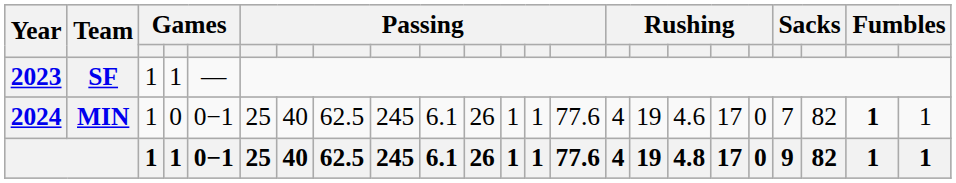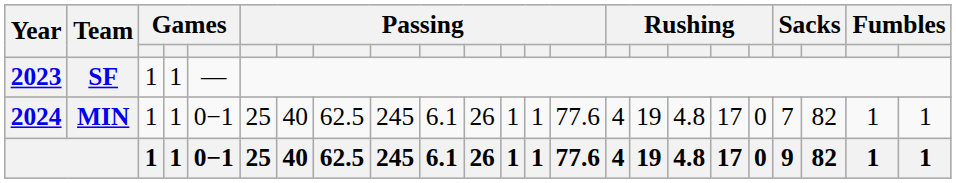 <table class="wikitable" style="text-align:center">
 <tr>
 <th rowspan="2">Year</th>
 <th rowspan="2">Team</th>
 <th colspan="3">Games</th>
 <th colspan="9">Passing</th>
 <th colspan="5">Rushing</th>
 <th colspan="2">Sacks</th>
 <th colspan="2">Fumbles</th>
 </tr>
 <tr>
 <th></th>
 <th></th>
 <th></th>
 <th></th>
 <th></th>
 <th></th>
 <th></th>
 <th></th>
 <th></th>
 <th></th>
 <th></th>
 <th></th>
 <th></th>
 <th></th>
 <th></th>
 <th></th>
 <th></th>
 <th></th>
 <th></th>
 <th></th>
 <th></th>
 </tr>
 <tr>
 <th><a href='#'>2023</a></th>
 <th><a href='#'>SF</a></th>
 <td>1</td>
 <td>1</td>
 <td>—</td>
 <td colspan="18"></td>
 </tr>
 <tr>
 <th><a href='#'>2024</a></th>
 <th><a href='#'>MIN</a></th>
 <td>1</td>
-<td>0</td>
+<td>1</td>
 <td>0−1</td>
 <td>25</td>
 <td>40</td>
 <td>62.5</td>
 <td>245</td>
 <td>6.1</td>
 <td>26</td>
 <td>1</td>
 <td>1</td>
 <td>77.6</td>
 <td>4</td>
 <td>19</td>
-<td>4.6</td>
+<td>4.8</td>
 <td>17</td>
 <td>0</td>
 <td>7</td>
 <td>82</td>
-<td><strong>1</strong></td>
+<td>1</td>
 <td>1</td>
 </tr>
 <tr>
 <th colspan="2"></th>
 <th>1</th>
 <th>1</th>
 <th>0−1</th>
 <th>25</th>
 <th>40</th>
 <th>62.5</th>
 <th>245</th>
 <th>6.1</th>
 <th>26</th>
 <th>1</th>
 <th>1</th>
 <th>77.6</th>
 <th>4</th>
 <th>19</th>
 <th>4.8</th>
 <th>17</th>
 <th>0</th>
 <th>9</th>
 <th>82</th>
 <th>1</th>
 <th>1</th>
 </tr>
 </table>
